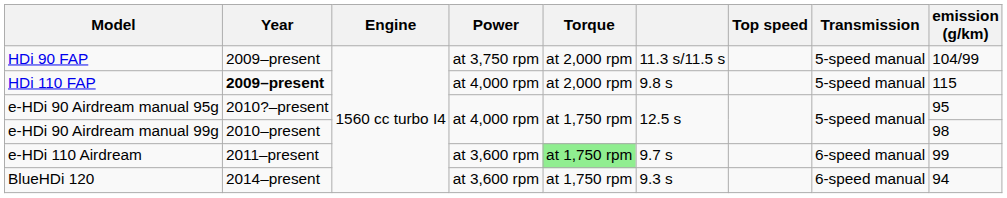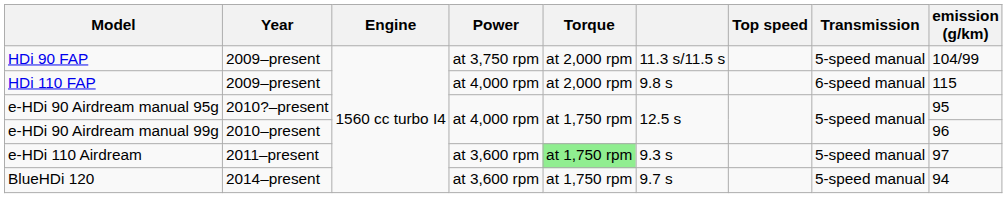 <table class="wikitable sortable">
 <tr>
 <th>Model</th>
 <th>Year</th>
 <th>Engine</th>
 <th>Power</th>
 <th>Torque</th>
 <th></th>
 <th>Top speed</th>
 <th>Transmission</th>
 <th> emission<br>(g/km)</th>
 </tr>
 <tr>
 <td><a href='#'>HDi 90 FAP</a></td>
 <td>2009–present</td>
 <td rowspan=6>1560 cc turbo I4</td>
 <td> at 3,750 rpm</td>
 <td> at 2,000 rpm</td>
 <td>11.3 s/11.5 s</td>
 <td></td>
 <td>5-speed manual</td>
 <td>104/99</td>
 </tr>
 <tr>
 <td><a href='#'>HDi 110 FAP</a></td>
-<td><strong>2009–present</strong></td>
+<td>2009–present</td>
 <td> at 4,000 rpm</td>
 <td> at 2,000 rpm</td>
 <td>9.8 s</td>
 <td></td>
-<td>5-speed manual</td>
+<td>6-speed manual</td>
 <td>115</td>
 </tr>
 <tr>
 <td>e-HDi 90 Airdream manual 95g</td>
 <td>2010?–present</td>
 <td rowspan=2> at 4,000 rpm</td>
 <td rowspan=2> at 1,750 rpm</td>
 <td rowspan=2>12.5 s</td>
 <td rowspan=2></td>
 <td rowspan=2>5-speed manual</td>
 <td>95</td>
 </tr>
 <tr>
 <td>e-HDi 90 Airdream manual 99g</td>
 <td>2010–present</td>
-<td>98</td>
+<td>96</td>
 </tr>
 <tr>
 <td>e-HDi 110 Airdream</td>
 <td>2011–present</td>
 <td> at 3,600 rpm</td>
 <td style="background: lightgreen;"> at 1,750 rpm</td>
-<td>9.7 s</td>
+<td>9.3 s</td>
 <td></td>
-<td>6-speed manual</td>
-<td>99</td>
+<td>5-speed manual</td>
+<td>97</td>
 </tr>
 <tr>
 <td>BlueHDi 120</td>
 <td>2014–present</td>
 <td> at 3,600 rpm</td>
 <td> at 1,750 rpm</td>
-<td>9.3 s</td>
+<td>9.7 s</td>
 <td></td>
-<td>6-speed manual</td>
+<td>5-speed manual</td>
 <td>94</td>
 </tr>
 </table>
